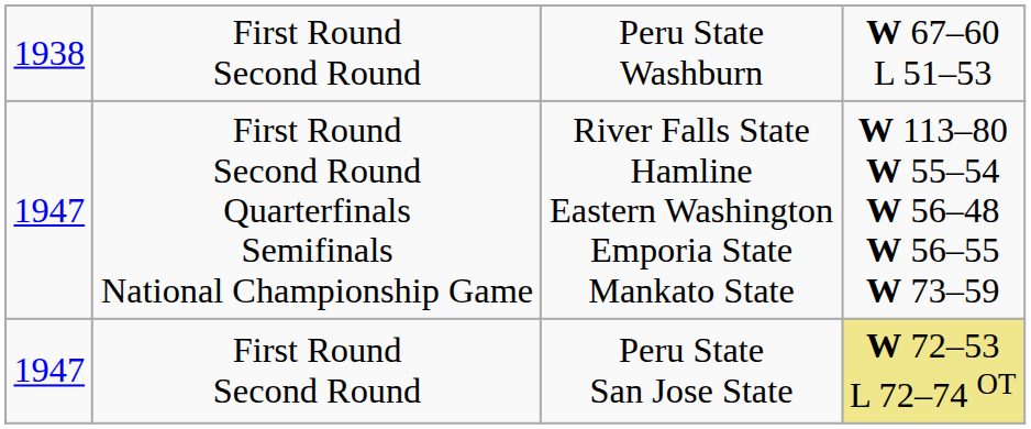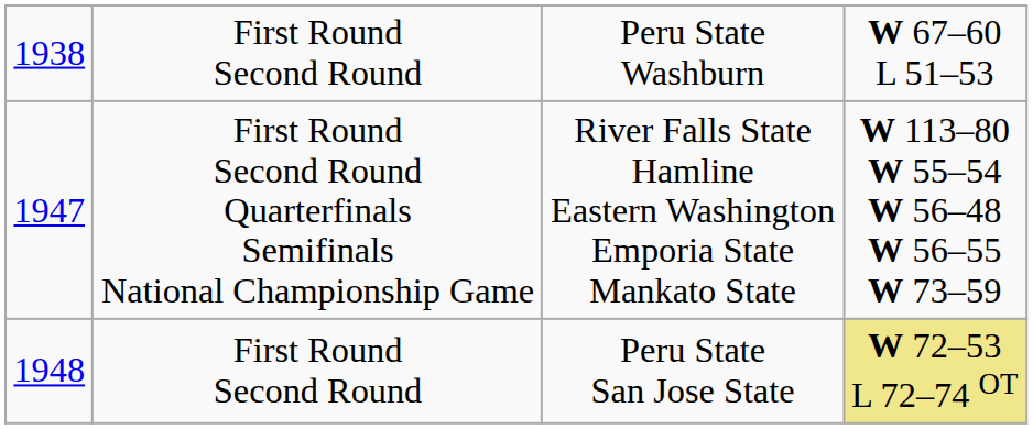 <table class="wikitable">
 <tr align="center">
 <td><a href='#'>1938</a></td>
 <td>First Round<br>Second Round</td>
 <td>Peru State<br>Washburn</td>
 <td><strong>W</strong> 67–60<br>L 51–53</td>
 </tr>
 <tr align="center">
 <td><a href='#'>1947</a></td>
 <td>First Round<br>Second Round<br>Quarterfinals<br>Semifinals<br>National Championship Game</td>
 <td>River Falls State<br>Hamline<br>Eastern Washington<br>Emporia State<br>Mankato State</td>
 <td><strong>W</strong> 113–80<br><strong>W</strong> 55–54<br><strong>W</strong> 56–48<br><strong>W</strong> 56–55<br><strong>W</strong> 73–59</td>
 </tr>
 <tr align="center">
-<td><a href='#'>1947</a></td>
+<td><a href='#'>1948</a></td>
 <td>First Round<br>Second Round</td>
 <td>Peru State<br>San Jose State</td>
 <td style="background: khaki;"><strong>W</strong> 72–53<br>L 72–74 <sup>OT</sup></td>
 </tr>
 </table>
